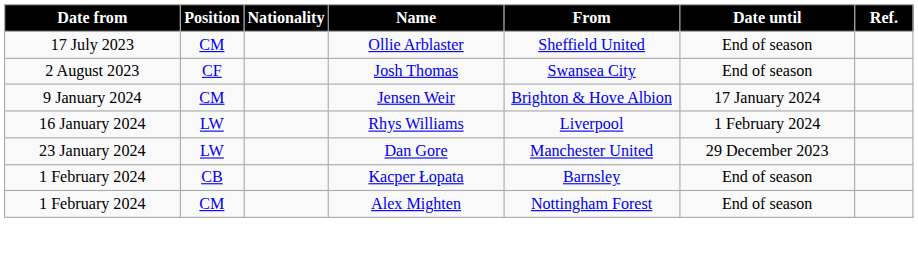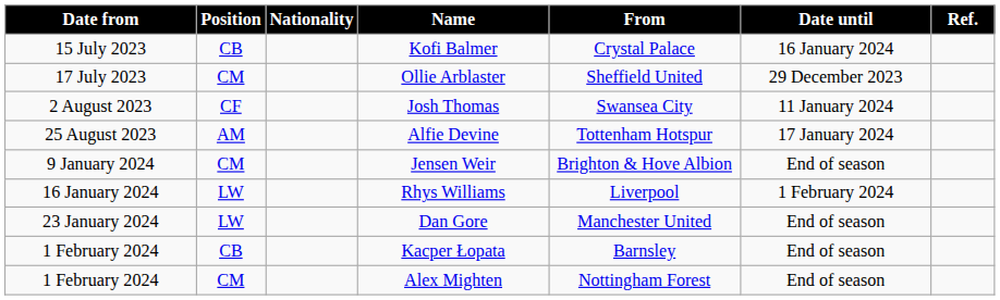 <table class="wikitable"  style="text-align:center; font-size:90%; ">
 <tr>
 <th style="background:#000000; color:#FFFFFF; width:150px;">Date from</th>
 <th style="background:#000000; color:#FFFFFF; width:50px;">Position</th>
 <th style="background:#000000; color:#FFFFFF; width:50px;">Nationality</th>
 <th style="background:#000000; color:#FFFFFF; width:150px;">Name</th>
 <th style="background:#000000; color:#FFFFFF; width:150px;">From</th>
 <th style="background:#000000; color:#FFFFFF; width:150px;">Date until</th>
 <th style="background:#000000; color:#FFFFFF; width:45px;">Ref.</th>
 </tr>
 <tr>
+<td>15 July 2023</td>
+<td><a href='#'>CB</a></td>
+<td></td>
+<td><a href='#'>Kofi Balmer</a></td>
+<td><a href='#'>Crystal Palace</a></td>
+<td>16 January 2024</td>
+<td></td>
+</tr>
+<tr>
 <td>17 July 2023</td>
 <td><a href='#'>CM</a></td>
 <td></td>
 <td><a href='#'>Ollie Arblaster</a></td>
 <td><a href='#'>Sheffield United</a></td>
-<td>End of season</td>
+<td>29 December 2023</td>
 <td></td>
 </tr>
 <tr>
 <td>2 August 2023</td>
 <td><a href='#'>CF</a></td>
 <td></td>
 <td><a href='#'>Josh Thomas</a></td>
 <td> <a href='#'>Swansea City</a></td>
-<td>End of season</td>
+<td>11 January 2024</td>
+<td></td>
+</tr>
+<tr>
+<td>25 August 2023</td>
+<td><a href='#'>AM</a></td>
+<td></td>
+<td><a href='#'>Alfie Devine</a></td>
+<td><a href='#'>Tottenham Hotspur</a></td>
+<td>17 January 2024</td>
 <td></td>
 </tr>
 <tr>
 <td>9 January 2024</td>
 <td><a href='#'>CM</a></td>
 <td></td>
 <td><a href='#'>Jensen Weir</a></td>
 <td><a href='#'>Brighton & Hove Albion</a></td>
-<td>17 January 2024</td>
+<td>End of season</td>
 <td></td>
 </tr>
 <tr>
 <td>16 January 2024</td>
 <td><a href='#'>LW</a></td>
 <td></td>
 <td><a href='#'>Rhys Williams</a></td>
 <td><a href='#'>Liverpool</a></td>
 <td>1 February 2024</td>
 <td></td>
 </tr>
 <tr>
 <td>23 January 2024</td>
 <td><a href='#'>LW</a></td>
 <td></td>
 <td><a href='#'>Dan Gore</a></td>
 <td><a href='#'>Manchester United</a></td>
-<td>29 December 2023</td>
+<td>End of season</td>
 <td></td>
 </tr>
 <tr>
 <td>1 February 2024</td>
 <td><a href='#'>CB</a></td>
 <td></td>
 <td><a href='#'>Kacper Łopata</a></td>
 <td><a href='#'>Barnsley</a></td>
 <td>End of season</td>
 <td></td>
 </tr>
 <tr>
 <td>1 February 2024</td>
 <td><a href='#'>CM</a></td>
 <td></td>
 <td><a href='#'>Alex Mighten</a></td>
 <td><a href='#'>Nottingham Forest</a></td>
 <td>End of season</td>
 <td></td>
 </tr>
 </table>
